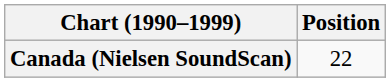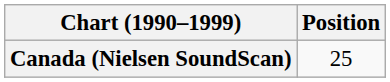 <table class="wikitable plainrowheaders">
 <tr>
 <th>Chart (1990–1999)</th>
 <th>Position</th>
 </tr>
 <tr>
 <th scope="row">Canada (Nielsen SoundScan)</th>
-<td align="center">22</td>
+<td align="center">25</td>
 </tr>
 </table>
